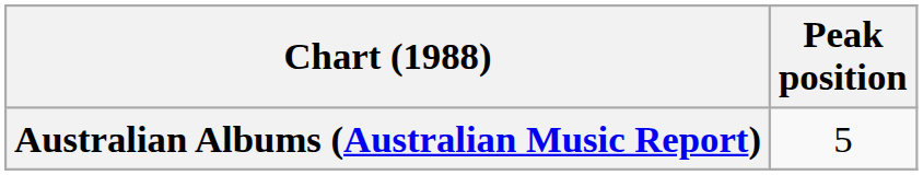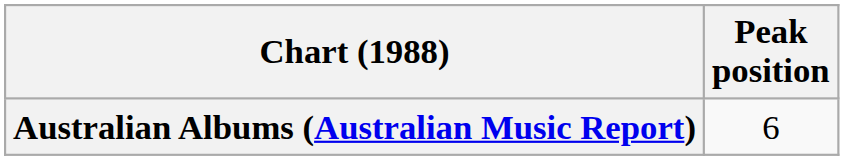 <table class="wikitable plainrowheaders">
 <tr>
 <th scope="col">Chart (1988)</th>
 <th scope="col">Peak<br>position</th>
 </tr>
 <tr>
 <th scope="row">Australian Albums (<a href='#'>Australian Music Report</a>)</th>
-<td align="center">5</td>
+<td align="center">6</td>
 </tr>
 </table>
